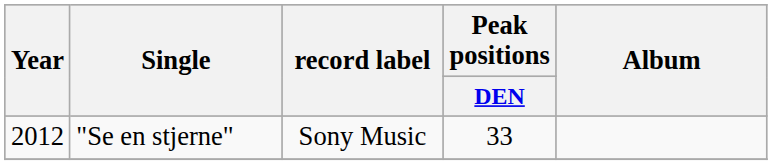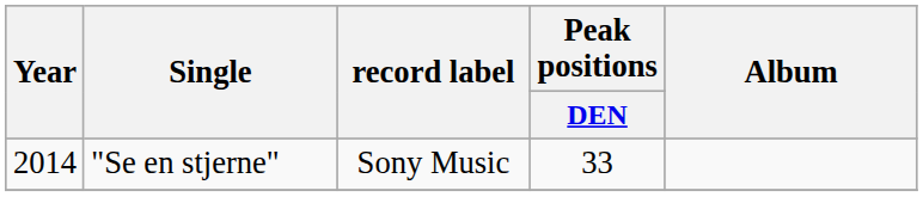 <table class="wikitable">
 <tr>
 <th align="center" rowspan="2" width="10">Year</th>
 <th align="center" rowspan="2" width="120">Single</th>
 <th align="center" rowspan="2" width="90">record label</th>
 <th align="center" colspan="1" width="20">Peak positions</th>
 <th align="center" rowspan="2" width="120">Album</th>
 </tr>
 <tr>
 <th scope="col" style="width:3em;font-size:90%;"><a href='#'>DEN</a><br></th>
 </tr>
 <tr>
-<td style="text-align:center;">2012</td>
+<td style="text-align:center;">2014</td>
 <td>"Se en stjerne"</td>
 <td style="text-align:center;">Sony Music</td>
 <td style="text-align:center;">33</td>
 <td style="text-align:center;"></td>
 </tr>
 <tr>
 </tr>
 </table>
